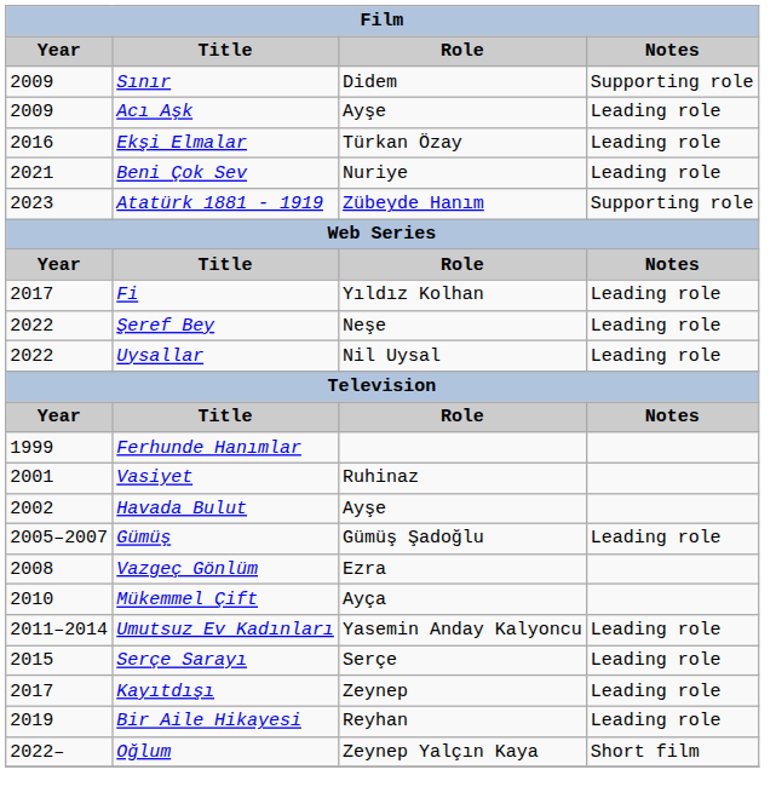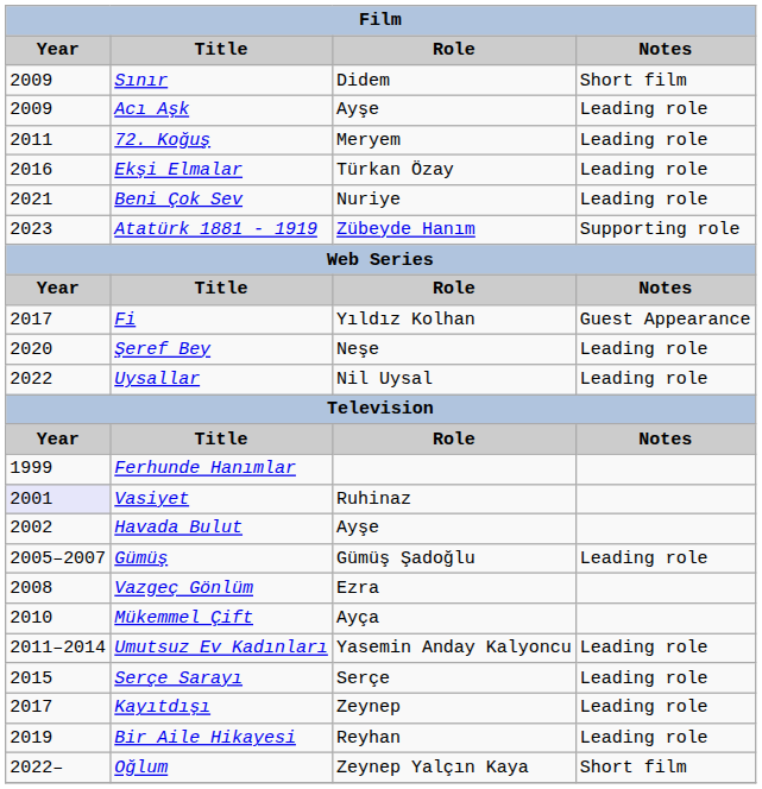 <table class="wikitable" style="font-size:90%">
 <tr>
 <th colspan="4" style="background:LightSteelBlue">Film</th>
 </tr>
 <tr>
 <th style="background:#CCCCCC">Year</th>
 <th style="background:#CCCCCC">Title</th>
 <th style="background:#CCCCCC">Role</th>
 <th style="background:#CCCCCC">Notes</th>
 </tr>
 <tr>
 <td>2009</td>
 <td><em><a href='#'>Sınır</a></em></td>
 <td>Didem</td>
-<td>Supporting role</td>
+<td>Short film</td>
 </tr>
 <tr>
 <td>2009</td>
 <td><em><a href='#'>Acı Aşk</a></em></td>
 <td>Ayşe</td>
+<td>Leading role</td>
+</tr>
+<tr>
+<td>2011</td>
+<td><em><a href='#'>72. Koğuş</a></em></td>
+<td>Meryem</td>
 <td>Leading role</td>
 </tr>
 <tr>
 <td>2016</td>
 <td><em><a href='#'>Ekşi Elmalar</a></em></td>
 <td>Türkan Özay</td>
 <td>Leading role</td>
 </tr>
 <tr>
 <td>2021</td>
 <td><em><a href='#'>Beni Çok Sev</a></em></td>
 <td>Nuriye</td>
 <td>Leading role</td>
 </tr>
 <tr>
 <td>2023</td>
 <td><em><a href='#'>Atatürk 1881 - 1919</a></em></td>
 <td><a href='#'>Zübeyde Hanım</a></td>
 <td>Supporting role</td>
 </tr>
 <tr>
 <th colspan="4" style="background:LightSteelBlue">Web Series</th>
 </tr>
 <tr>
 <th style="background:#CCCCCC">Year</th>
 <th style="background:#CCCCCC">Title</th>
 <th style="background:#CCCCCC">Role</th>
 <th style="background:#CCCCCC">Notes</th>
 </tr>
 <tr>
 <td>2017</td>
 <td><em><a href='#'>Fi</a></em></td>
 <td>Yıldız Kolhan</td>
-<td>Leading role</td>
+<td>Guest Appearance</td>
 </tr>
 <tr>
-<td>2022</td>
+<td>2020</td>
 <td><em><a href='#'>Şeref Bey</a></em></td>
 <td>Neşe</td>
 <td>Leading role</td>
 </tr>
 <tr>
 <td>2022</td>
 <td><em><a href='#'>Uysallar</a></em></td>
 <td>Nil Uysal</td>
 <td>Leading role</td>
 </tr>
 <tr>
 <th colspan="4" style="background:LightSteelBlue">Television</th>
 </tr>
 <tr>
 <th style="background:#CCCCCC">Year</th>
 <th style="background:#CCCCCC">Title</th>
 <th style="background:#CCCCCC">Role</th>
 <th style="background:#CCCCCC">Notes</th>
 </tr>
 <tr>
 <td>1999</td>
 <td><em><a href='#'>Ferhunde Hanımlar</a></em></td>
 <td></td>
 <td></td>
 </tr>
 <tr>
-<td>2001</td>
+<td style="background: lavender;">2001</td>
 <td><em><a href='#'>Vasiyet</a></em></td>
 <td>Ruhinaz</td>
 <td></td>
 </tr>
 <tr>
 <td>2002</td>
 <td><em><a href='#'>Havada Bulut</a></em></td>
 <td>Ayşe</td>
 <td></td>
 </tr>
 <tr>
 <td rowspan="1">2005–2007</td>
 <td><em><a href='#'>Gümüş</a></em></td>
 <td>Gümüş Şadoğlu</td>
 <td>Leading role</td>
 </tr>
 <tr>
 <td>2008</td>
 <td><em><a href='#'>Vazgeç Gönlüm</a></em></td>
 <td>Ezra</td>
 <td></td>
 </tr>
 <tr>
 <td>2010</td>
 <td><em><a href='#'>Mükemmel Çift</a></em></td>
 <td>Ayça</td>
 <td></td>
 </tr>
 <tr>
 <td>2011–2014</td>
 <td><em><a href='#'>Umutsuz Ev Kadınları</a></em></td>
 <td>Yasemin Anday Kalyoncu</td>
 <td>Leading role</td>
 </tr>
 <tr>
 <td>2015</td>
 <td><em><a href='#'>Serçe Sarayı</a></em></td>
 <td>Serçe</td>
 <td>Leading role</td>
 </tr>
 <tr>
 <td>2017</td>
 <td><em><a href='#'>Kayıtdışı</a></em></td>
 <td>Zeynep</td>
 <td>Leading role</td>
 </tr>
 <tr>
 <td>2019</td>
 <td><em><a href='#'>Bir Aile Hikayesi</a></em></td>
 <td>Reyhan</td>
 <td>Leading role</td>
 </tr>
 <tr>
 <td>2022–</td>
 <td><em><a href='#'>Oğlum</a></em></td>
 <td>Zeynep Yalçın Kaya</td>
 <td>Short film</td>
 </tr>
 <tr>
 </tr>
 </table>
